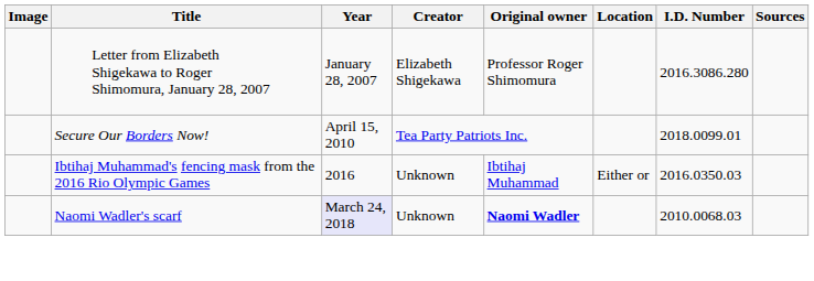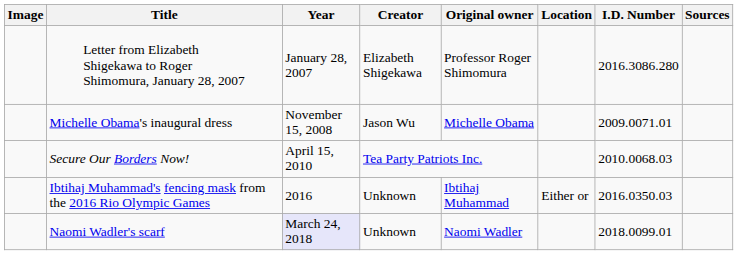 <table class="wikitable sortable">
 <tr>
 <th>Image</th>
 <th>Title</th>
 <th>Year</th>
 <th>Creator</th>
 <th>Original owner</th>
 <th>Location</th>
 <th>I.D. Number</th>
 <th>Sources</th>
 </tr>
 <tr>
 <td></td>
 <td><blockquote>Letter from Elizabeth Shigekawa to Roger Shimomura, January 28, 2007</blockquote></td>
 <td>January 28, 2007</td>
 <td>Elizabeth Shigekawa</td>
 <td>Professor Roger Shimomura</td>
 <td></td>
 <td>2016.3086.280</td>
 <td><br></td>
 </tr>
 <tr>
 <td></td>
+<td><a href='#'>Michelle Obama</a>'s inaugural dress</td>
+<td>November 15, 2008</td>
+<td>Jason Wu</td>
+<td><a href='#'>Michelle Obama</a></td>
+<td></td>
+<td>2009.0071.01</td>
+<td></td>
+</tr>
+<tr>
+<td></td>
 <td><em>Secure Our <a href='#'>Borders</a> Now!</em></td>
 <td>April 15, 2010</td>
 <td colspan="2"><a href='#'>Tea Party Patriots Inc.</a></td>
 <td></td>
-<td>2018.0099.01</td>
+<td>2010.0068.03</td>
 <td></td>
 </tr>
 <tr>
 <td></td>
 <td><a href='#'>Ibtihaj Muhammad's</a> <a href='#'>fencing mask</a> from the <a href='#'>2016 Rio Olympic Games</a></td>
 <td>2016</td>
 <td>Unknown</td>
 <td><a href='#'>Ibtihaj Muhammad</a></td>
 <td>Either  or </td>
 <td>2016.0350.03</td>
 <td></td>
 </tr>
 <tr>
 <td></td>
 <td><a href='#'>Naomi Wadler's scarf</a></td>
 <td style="background: lavender;">March 24, 2018</td>
 <td>Unknown</td>
-<td><strong><a href='#'>Naomi Wadler</a></strong></td>
+<td><a href='#'>Naomi Wadler</a></td>
 <td></td>
-<td>2010.0068.03</td>
+<td>2018.0099.01</td>
 <td></td>
 </tr>
 </table>
